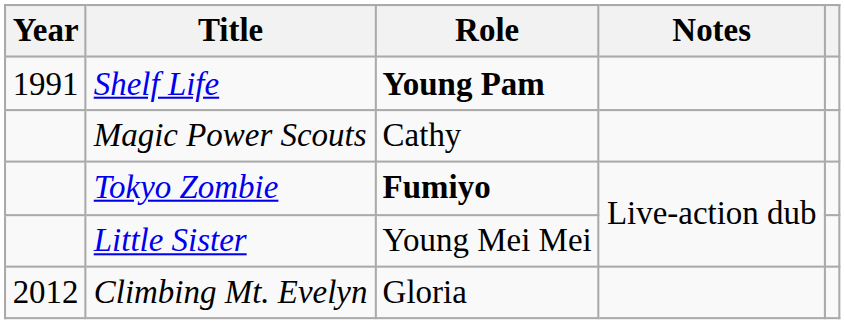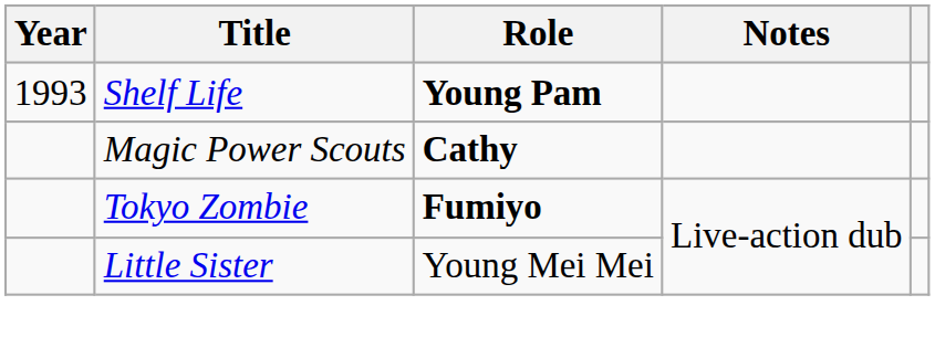 <table class="wikitable sortable">
 <tr>
 <th scope="col">Year</th>
 <th scope="col">Title</th>
 <th scope="col">Role</th>
 <th class="unsortable" scope="col">Notes</th>
 <th class="unsortable" scope="col"></th>
 </tr>
 <tr>
-<td>1991</td>
+<td>1993</td>
 <td><em><a href='#'>Shelf Life</a></em></td>
 <td><strong>Young Pam</strong></td>
 <td></td>
 <td></td>
 </tr>
 <tr>
 <td></td>
 <td><em>Magic Power Scouts</em></td>
-<td>Cathy</td>
+<td><strong>Cathy</strong></td>
 <td></td>
 <td></td>
 </tr>
 <tr>
 <td></td>
 <td><em><a href='#'>Tokyo Zombie</a></em></td>
 <td><strong>Fumiyo</strong></td>
 <td rowspan="2">Live-action dub</td>
 <td></td>
 </tr>
 <tr>
 <td></td>
 <td><em><a href='#'>Little Sister</a></em></td>
 <td>Young Mei Mei</td>
 <td></td>
 </tr>
-<tr>
-<td>2012</td>
-<td><em>Climbing Mt. Evelyn</em></td>
-<td>Gloria</td>
-<td></td>
-<td></td>
-</tr>
 </table>
